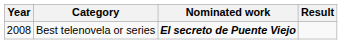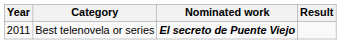 <table class="wikitable">
 <tr>
 <th><strong>Year</strong></th>
 <th><strong>Category</strong></th>
 <th><strong>Nominated work</strong></th>
 <th><strong>Result</strong></th>
 </tr>
 <tr>
-<td>2008</td>
+<td>2011</td>
 <td>Best telenovela or series</td>
 <td><strong><em>El secreto de Puente Viejo</em></strong></td>
 <td></td>
 </tr>
 </table>
